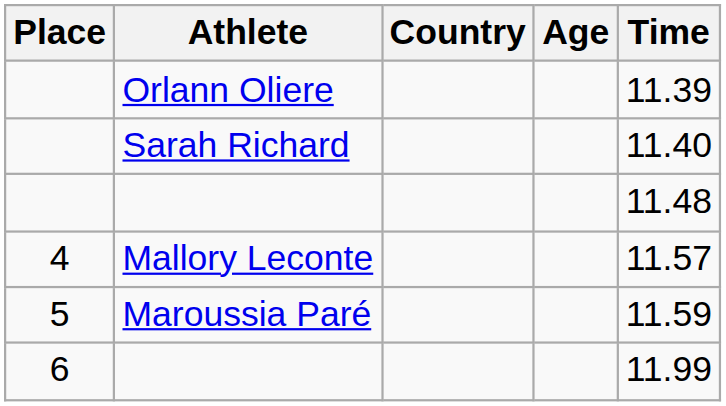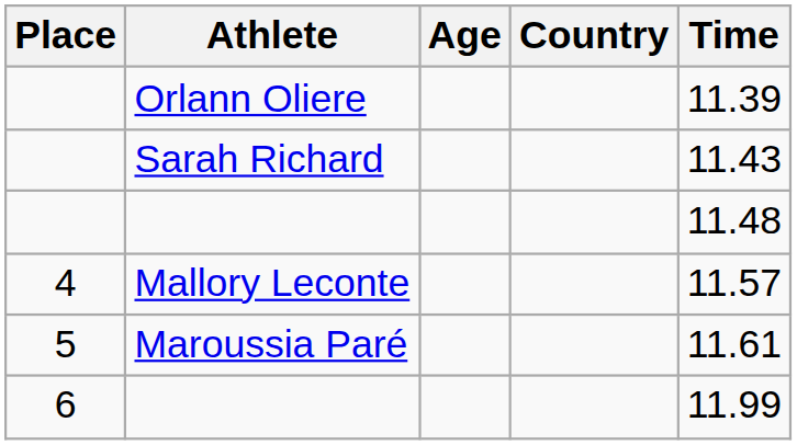 <table class="wikitable mw-datatable sortable">
 <tr>
 <th>Place</th>
 <th>Athlete</th>
+<th>Age</th>
 <th>Country</th>
-<th>Age</th>
 <th>Time</th>
 </tr>
 <tr>
 <td align=center></td>
 <td><a href='#'>Orlann Oliere</a></td>
 <td></td>
 <td></td>
 <td>11.39</td>
 </tr>
 <tr>
 <td align=center></td>
 <td><a href='#'>Sarah Richard</a></td>
 <td></td>
 <td></td>
-<td>11.40</td>
+<td>11.43</td>
 </tr>
 <tr>
 <td align=center></td>
 <td></td>
 <td></td>
 <td></td>
 <td>11.48</td>
 </tr>
 <tr>
 <td align=center>4</td>
 <td><a href='#'>Mallory Leconte</a></td>
 <td></td>
 <td></td>
 <td>11.57</td>
 </tr>
 <tr>
 <td align=center>5</td>
 <td><a href='#'>Maroussia Paré</a></td>
 <td></td>
 <td></td>
-<td>11.59</td>
+<td>11.61</td>
 </tr>
 <tr>
 <td align=center>6</td>
 <td></td>
 <td></td>
 <td></td>
 <td>11.99</td>
 </tr>
 </table>
